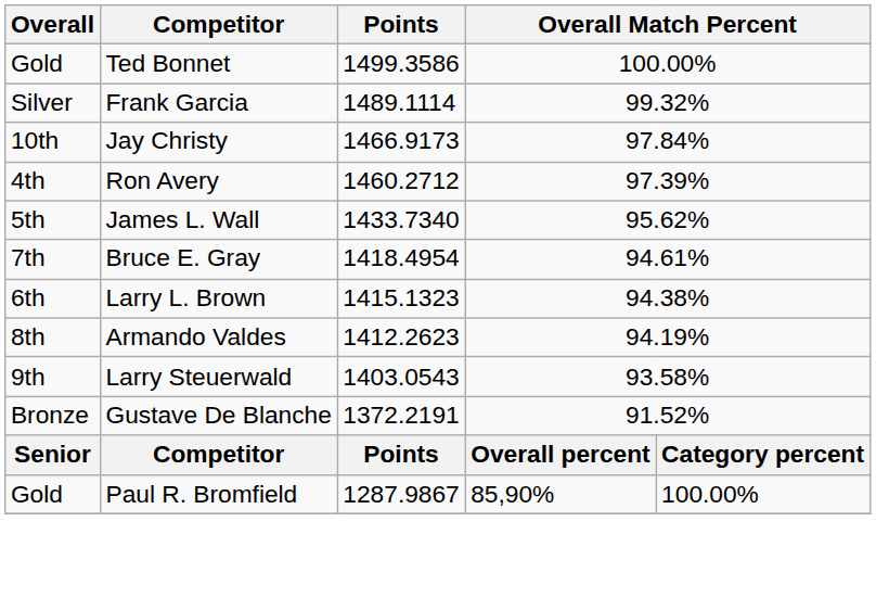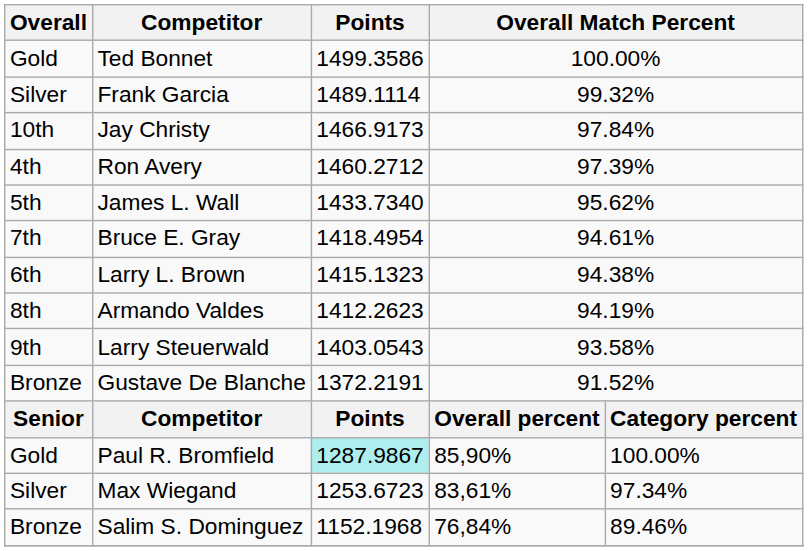 <table class="wikitable sortable" style="text-align: left;">
 <tr>
 <th>Overall</th>
 <th>Competitor</th>
 <th>Points</th>
 <th colspan="2">Overall Match Percent</th>
 </tr>
 <tr>
 <td> Gold</td>
 <td> Ted Bonnet</td>
 <td>1499.3586</td>
 <td colspan="2" style="text-align: center;">100.00%</td>
 </tr>
 <tr>
 <td> Silver</td>
 <td> Frank Garcia</td>
 <td>1489.1114</td>
 <td colspan="2" style="text-align: center;">99.32%</td>
 </tr>
 <tr>
 <td>10th</td>
 <td> Jay Christy</td>
 <td>1466.9173</td>
 <td colspan="2" style="text-align: center;">97.84%</td>
 </tr>
 <tr>
 <td>4th</td>
 <td> Ron Avery</td>
 <td>1460.2712</td>
 <td colspan="2" style="text-align: center;">97.39%</td>
 </tr>
 <tr>
 <td>5th</td>
 <td> James L. Wall</td>
 <td>1433.7340</td>
 <td colspan="2" style="text-align: center;">95.62%</td>
 </tr>
 <tr>
 <td>7th</td>
 <td> Bruce E. Gray</td>
 <td>1418.4954</td>
 <td colspan="2" style="text-align: center;">94.61%</td>
 </tr>
 <tr>
 <td>6th</td>
 <td> Larry L. Brown</td>
 <td>1415.1323</td>
 <td colspan="2" style="text-align: center;">94.38%</td>
 </tr>
 <tr>
 <td>8th</td>
 <td> Armando Valdes</td>
 <td>1412.2623</td>
 <td colspan="2" style="text-align: center;">94.19%</td>
 </tr>
 <tr>
 <td>9th</td>
 <td> Larry Steuerwald</td>
 <td>1403.0543</td>
 <td colspan="2" style="text-align: center;">93.58%</td>
 </tr>
 <tr>
 <td> Bronze</td>
 <td> Gustave De Blanche</td>
 <td>1372.2191</td>
 <td colspan="2" style="text-align: center;">91.52%</td>
 </tr>
 <tr>
 <th>Senior</th>
 <th>Competitor</th>
 <th>Points</th>
 <th>Overall percent</th>
 <th>Category percent</th>
 </tr>
 <tr>
 <td> Gold</td>
 <td> Paul R. Bromfield</td>
-<td>1287.9867</td>
+<td style="background: paleturquoise;">1287.9867</td>
 <td>85,90%</td>
 <td>100.00%</td>
 </tr>
 <tr>
+<td> Silver</td>
+<td> Max Wiegand</td>
+<td>1253.6723</td>
+<td>83,61%</td>
+<td>97.34%</td>
+</tr>
+<tr>
+<td> Bronze</td>
+<td> Salim S. Dominguez</td>
+<td>1152.1968</td>
+<td>76,84%</td>
+<td>89.46%</td>
+</tr>
+<tr>
 </tr>
 </table>
